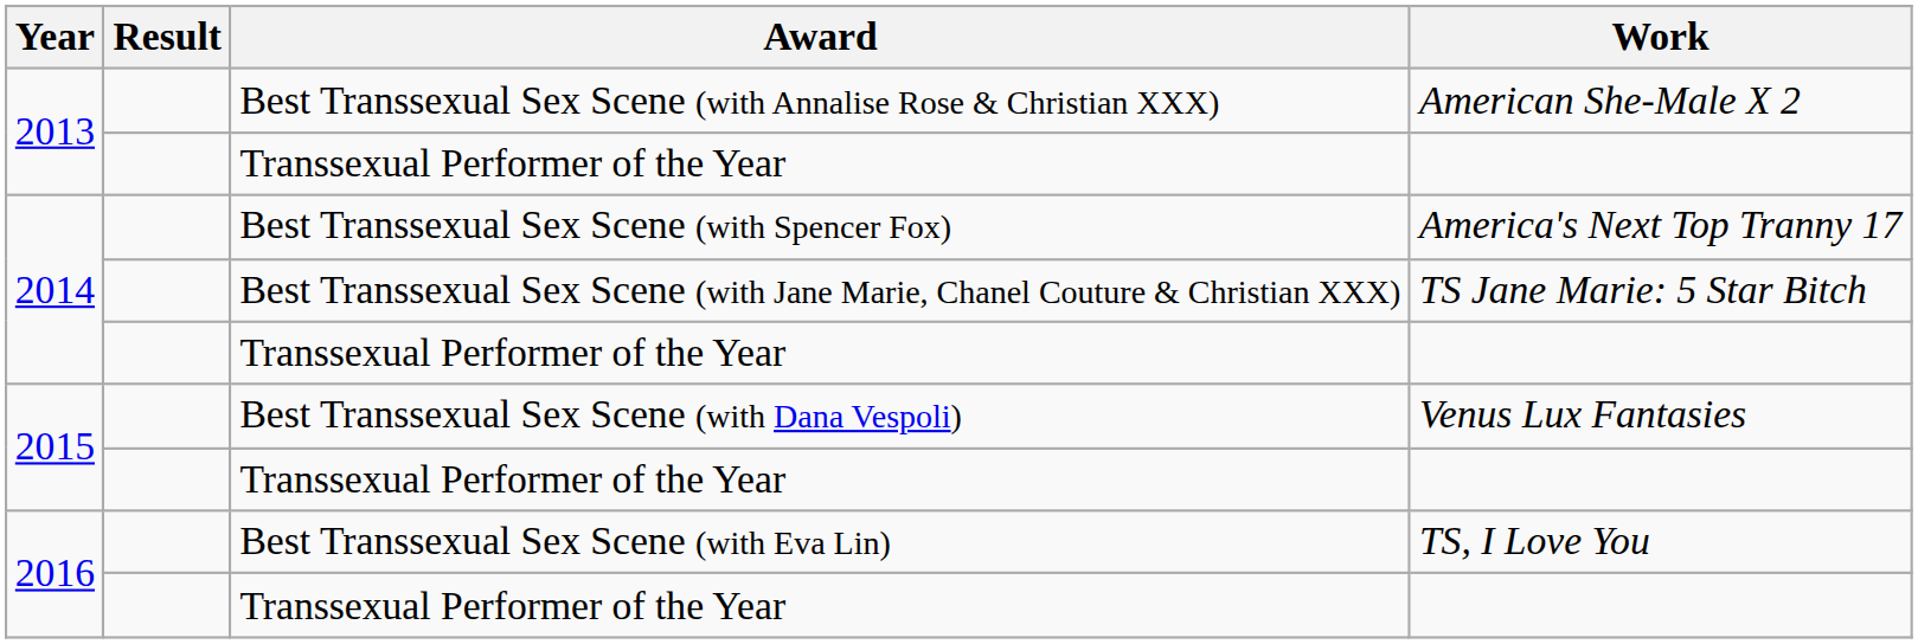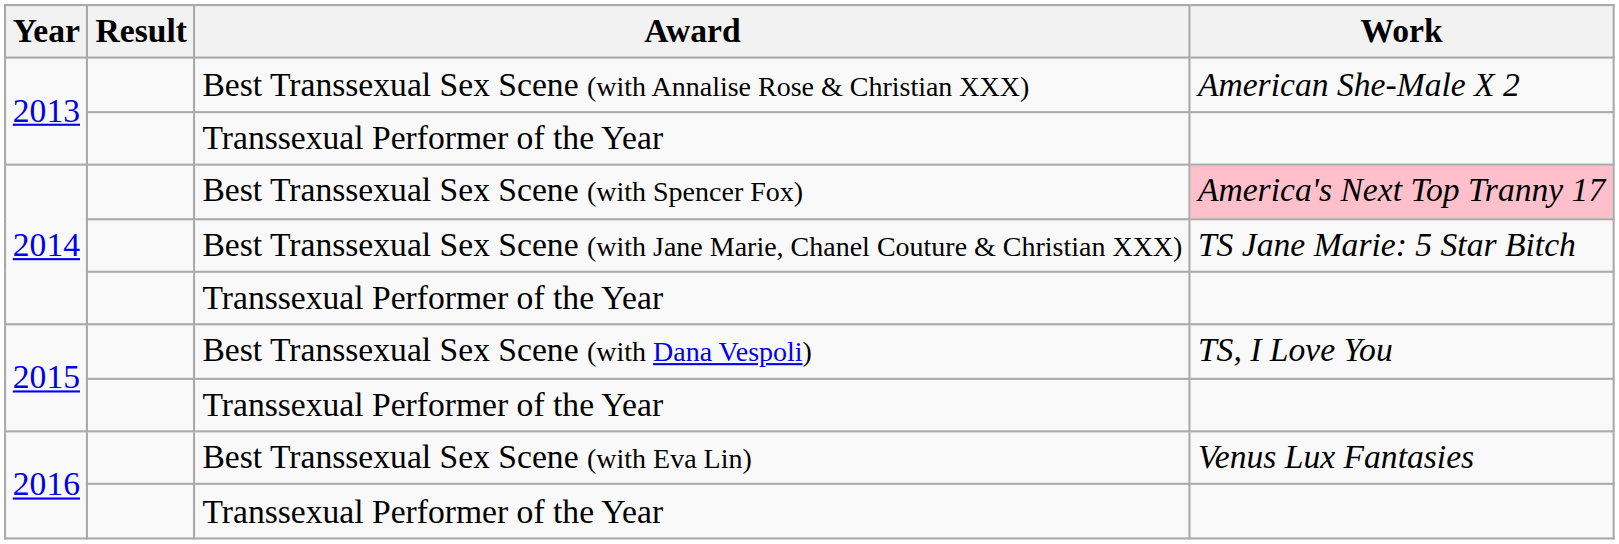 <table class="wikitable">
 <tr>
 <th>Year</th>
 <th>Result</th>
 <th>Award</th>
 <th>Work</th>
 </tr>
 <tr>
 <td rowspan="2"><a href='#'>2013</a></td>
 <td></td>
 <td>Best Transsexual Sex Scene <small>(with Annalise Rose & Christian XXX)</small></td>
 <td><em>American She-Male X 2</em></td>
 </tr>
 <tr>
 <td></td>
 <td>Transsexual Performer of the Year</td>
 <td></td>
 </tr>
 <tr>
 <td rowspan="3"><a href='#'>2014</a></td>
 <td></td>
 <td>Best Transsexual Sex Scene <small>(with Spencer Fox)</small></td>
-<td><em>America's Next Top Tranny 17</em></td>
+<td style="background: pink;"><em>America's Next Top Tranny 17</em></td>
 </tr>
 <tr>
 <td></td>
 <td>Best Transsexual Sex Scene <small>(with Jane Marie, Chanel Couture & Christian XXX)</small></td>
 <td><em>TS Jane Marie: 5 Star Bitch</em></td>
 </tr>
 <tr>
 <td></td>
 <td>Transsexual Performer of the Year</td>
 <td></td>
 </tr>
 <tr>
 <td rowspan="2"><a href='#'>2015</a></td>
 <td></td>
 <td>Best Transsexual Sex Scene <small>(with <a href='#'>Dana Vespoli</a>)</small></td>
-<td><em>Venus Lux Fantasies</em></td>
+<td><em>TS, I Love You</em></td>
 </tr>
 <tr>
 <td></td>
 <td>Transsexual Performer of the Year</td>
 <td></td>
 </tr>
 <tr>
 <td rowspan="2"><a href='#'>2016</a></td>
 <td></td>
 <td>Best Transsexual Sex Scene <small>(with Eva Lin)</small></td>
-<td><em>TS, I Love You</em></td>
+<td><em>Venus Lux Fantasies</em></td>
 </tr>
 <tr>
 <td></td>
 <td>Transsexual Performer of the Year</td>
 <td></td>
 </tr>
 </table>
